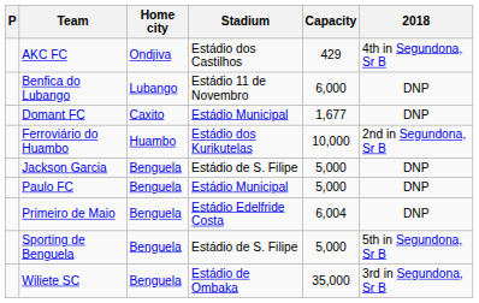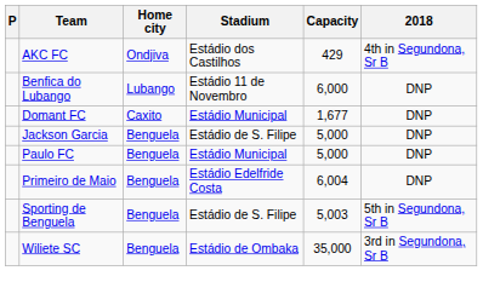 <table class="wikitable sortable">
 <tr>
 <th>P</th>
 <th>Team</th>
 <th>Home city</th>
 <th>Stadium</th>
 <th>Capacity</th>
 <th>2018</th>
 </tr>
 <tr>
 <td></td>
 <td><a href='#'>AKC FC</a></td>
 <td><a href='#'>Ondjiva</a></td>
 <td>Estádio dos Castilhos</td>
 <td align="center">429</td>
 <td data-sort-value="3">4th in <a href='#'>Segundona, Sr B</a></td>
 </tr>
 <tr>
 <td></td>
 <td><a href='#'>Benfica do Lubango</a></td>
 <td><a href='#'>Lubango</a></td>
 <td>Estádio 11 de Novembro</td>
 <td align="center">6,000</td>
 <td align="center" data-sort-value="5">DNP</td>
 </tr>
 <tr>
 <td></td>
 <td><a href='#'>Domant FC</a></td>
 <td><a href='#'>Caxito</a></td>
 <td><a href='#'>Estádio Municipal</a></td>
 <td align="center">1,677</td>
 <td align="center" data-sort-value="5">DNP</td>
 </tr>
 <tr>
 <td></td>
-<td><a href='#'>Ferroviário do Huambo</a></td>
-<td><a href='#'>Huambo</a></td>
-<td><a href='#'>Estádio dos Kurikutelas</a></td>
-<td align="center">10,000</td>
-<td data-sort-value="1">2nd in <a href='#'>Segundona, Sr B</a></td>
-</tr>
-<tr>
-<td></td>
 <td><a href='#'>Jackson Garcia</a></td>
 <td><a href='#'>Benguela</a></td>
 <td>Estádio de S. Filipe</td>
 <td align="center">5,000</td>
 <td align="center" data-sort-value="5">DNP</td>
 </tr>
 <tr>
 <td></td>
 <td><a href='#'>Paulo FC</a></td>
 <td><a href='#'>Benguela</a></td>
 <td><a href='#'>Estádio Municipal</a></td>
 <td align="center">5,000</td>
 <td align="center" data-sort-value="5">DNP</td>
 </tr>
 <tr>
 <td></td>
 <td><a href='#'>Primeiro de Maio</a></td>
 <td><a href='#'>Benguela</a></td>
 <td><a href='#'>Estádio Edelfride Costa</a></td>
 <td align="center">6,004</td>
 <td align="center" data-sort-value="5">DNP</td>
 </tr>
 <tr>
 <td></td>
 <td><a href='#'>Sporting de Benguela</a></td>
 <td><a href='#'>Benguela</a></td>
 <td>Estádio de S. Filipe</td>
-<td align="center">5,000</td>
+<td align="center">5,003</td>
 <td data-sort-value="4">5th in <a href='#'>Segundona, Sr B</a></td>
 </tr>
 <tr>
 <td></td>
 <td><a href='#'>Wiliete SC</a></td>
 <td><a href='#'>Benguela</a></td>
 <td><a href='#'>Estádio de Ombaka</a></td>
 <td align="center">35,000</td>
 <td data-sort-value="2">3rd in <a href='#'>Segundona, Sr B</a></td>
 </tr>
 </table>
